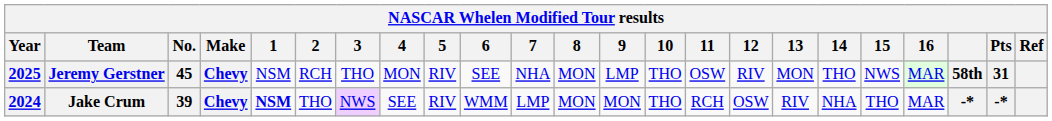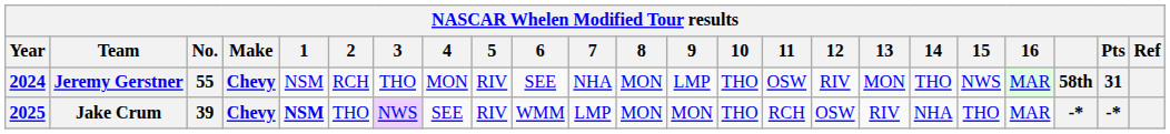 <table class="wikitable" style="text-align:center; font-size:75%">
 <tr>
 <th colspan=38><a href='#'>NASCAR Whelen Modified Tour</a> results</th>
 </tr>
 <tr>
 <th>Year</th>
 <th>Team</th>
 <th>No.</th>
 <th>Make</th>
 <th>1</th>
 <th>2</th>
 <th>3</th>
 <th>4</th>
 <th>5</th>
 <th>6</th>
 <th>7</th>
 <th>8</th>
 <th>9</th>
 <th>10</th>
 <th>11</th>
 <th>12</th>
 <th>13</th>
 <th>14</th>
 <th>15</th>
 <th>16</th>
 <th></th>
 <th>Pts</th>
 <th>Ref</th>
 </tr>
 <tr>
-<th><a href='#'>2025</a></th>
+<th><a href='#'>2024</a></th>
 <th><a href='#'>Jeremy Gerstner</a></th>
-<th>45</th>
+<th>55</th>
 <th><a href='#'>Chevy</a></th>
 <td><a href='#'>NSM</a></td>
 <td><a href='#'>RCH</a></td>
 <td><a href='#'>THO</a></td>
 <td><a href='#'>MON</a></td>
 <td><a href='#'>RIV</a></td>
 <td><a href='#'>SEE</a></td>
 <td><a href='#'>NHA</a></td>
 <td><a href='#'>MON</a></td>
 <td><a href='#'>LMP</a></td>
 <td><a href='#'>THO</a></td>
 <td><a href='#'>OSW</a></td>
 <td><a href='#'>RIV</a></td>
 <td><a href='#'>MON</a></td>
 <td><a href='#'>THO</a></td>
 <td><a href='#'>NWS</a></td>
 <td style="background:#DFFFDF;"><a href='#'>MAR</a><br></td>
 <th>58th</th>
 <th>31</th>
 <th></th>
 </tr>
 <tr>
-<th><a href='#'>2024</a></th>
+<th><a href='#'>2025</a></th>
 <th>Jake Crum</th>
 <th>39</th>
 <th><a href='#'>Chevy</a></th>
 <td><strong><a href='#'>NSM</a></strong></td>
 <td><a href='#'>THO</a></td>
 <td style="background:#EFCFFF;"><a href='#'>NWS</a><br></td>
 <td><a href='#'>SEE</a></td>
 <td><a href='#'>RIV</a></td>
 <td><a href='#'>WMM</a></td>
 <td><a href='#'>LMP</a></td>
 <td><a href='#'>MON</a></td>
 <td><a href='#'>MON</a></td>
 <td><a href='#'>THO</a></td>
 <td><a href='#'>RCH</a></td>
 <td><a href='#'>OSW</a></td>
 <td><a href='#'>RIV</a></td>
 <td><a href='#'>NHA</a></td>
 <td><a href='#'>THO</a></td>
 <td><a href='#'>MAR</a></td>
 <th>-*</th>
 <th>-*</th>
 <th></th>
 </tr>
 </table>
